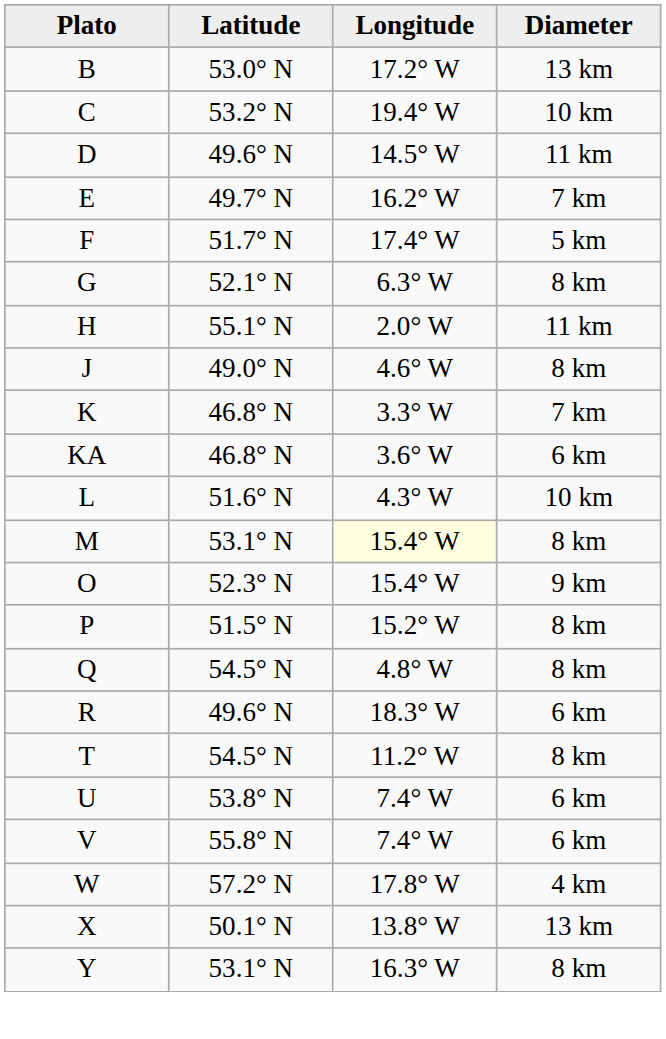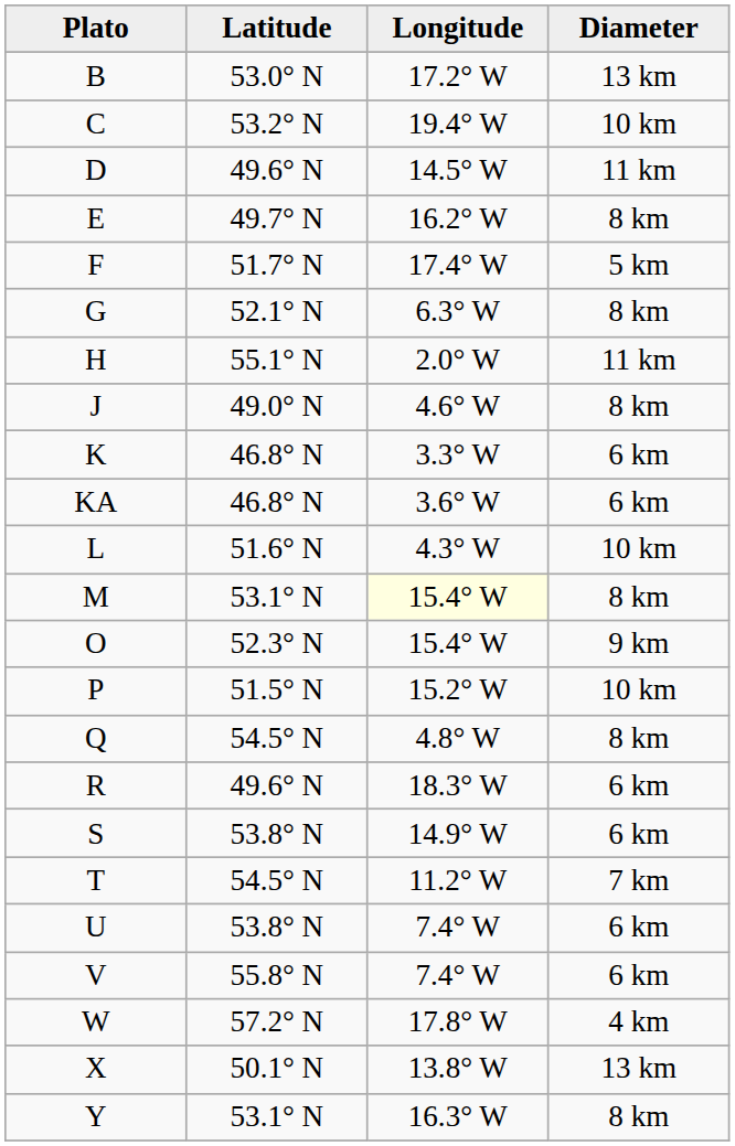 <table class="wikitable sortable">
 <tr>
 <th width="20%" style="background:#eeeeee;">Plato</th>
 <th width="20%" style="background:#eeeeee;">Latitude</th>
 <th width="20%" style="background:#eeeeee;">Longitude</th>
 <th width="20%" style="background:#eeeeee;">Diameter</th>
 </tr>
 <tr>
 <td align="center">B</td>
 <td align="center">53.0° N</td>
 <td align="center">17.2° W</td>
 <td align="center">13 km</td>
 </tr>
 <tr>
 <td align="center">C</td>
 <td align="center">53.2° N</td>
 <td align="center">19.4° W</td>
 <td align="center">10 km</td>
 </tr>
 <tr>
 <td align="center">D</td>
 <td align="center">49.6° N</td>
 <td align="center">14.5° W</td>
 <td align="center">11 km</td>
 </tr>
 <tr>
 <td align="center">E</td>
 <td align="center">49.7° N</td>
 <td align="center">16.2° W</td>
-<td align="center">7 km</td>
+<td align="center">8 km</td>
 </tr>
 <tr>
 <td align="center">F</td>
 <td align="center">51.7° N</td>
 <td align="center">17.4° W</td>
 <td align="center">5 km</td>
 </tr>
 <tr>
 <td align="center">G</td>
 <td align="center">52.1° N</td>
 <td align="center">6.3° W</td>
 <td align="center">8 km</td>
 </tr>
 <tr>
 <td align="center">H</td>
 <td align="center">55.1° N</td>
 <td align="center">2.0° W</td>
 <td align="center">11 km</td>
 </tr>
 <tr>
 <td align="center">J</td>
 <td align="center">49.0° N</td>
 <td align="center">4.6° W</td>
 <td align="center">8 km</td>
 </tr>
 <tr>
 <td align="center">K</td>
 <td align="center">46.8° N</td>
 <td align="center">3.3° W</td>
-<td align="center">7 km</td>
+<td align="center">6 km</td>
 </tr>
 <tr>
 <td align="center">KA</td>
 <td align="center">46.8° N</td>
 <td align="center">3.6° W</td>
 <td align="center">6 km</td>
 </tr>
 <tr>
 <td align="center">L</td>
 <td align="center">51.6° N</td>
 <td align="center">4.3° W</td>
 <td align="center">10 km</td>
 </tr>
 <tr>
 <td align="center">M</td>
 <td align="center">53.1° N</td>
 <td align="center" style="background: lightyellow;">15.4° W</td>
 <td align="center">8 km</td>
 </tr>
 <tr>
 <td align="center">O</td>
 <td align="center">52.3° N</td>
 <td align="center">15.4° W</td>
 <td align="center">9 km</td>
 </tr>
 <tr>
 <td align="center">P</td>
 <td align="center">51.5° N</td>
 <td align="center">15.2° W</td>
-<td align="center">8 km</td>
+<td align="center">10 km</td>
 </tr>
 <tr>
 <td align="center">Q</td>
 <td align="center">54.5° N</td>
 <td align="center">4.8° W</td>
 <td align="center">8 km</td>
 </tr>
 <tr>
 <td align="center">R</td>
 <td align="center">49.6° N</td>
 <td align="center">18.3° W</td>
 <td align="center">6 km</td>
 </tr>
 <tr>
+<td align="center">S</td>
+<td align="center">53.8° N</td>
+<td align="center">14.9° W</td>
+<td align="center">6 km</td>
+</tr>
+<tr>
 <td align="center">T</td>
 <td align="center">54.5° N</td>
 <td align="center">11.2° W</td>
-<td align="center">8 km</td>
+<td align="center">7 km</td>
 </tr>
 <tr>
 <td align="center">U</td>
 <td align="center">53.8° N</td>
 <td align="center">7.4° W</td>
 <td align="center">6 km</td>
 </tr>
 <tr>
 <td align="center">V</td>
 <td align="center">55.8° N</td>
 <td align="center">7.4° W</td>
 <td align="center">6 km</td>
 </tr>
 <tr>
 <td align="center">W</td>
 <td align="center">57.2° N</td>
 <td align="center">17.8° W</td>
 <td align="center">4 km</td>
 </tr>
 <tr>
 <td align="center">X</td>
 <td align="center">50.1° N</td>
 <td align="center">13.8° W</td>
 <td align="center">13 km</td>
 </tr>
 <tr>
 <td align="center">Y</td>
 <td align="center">53.1° N</td>
 <td align="center">16.3° W</td>
 <td align="center">8 km</td>
 </tr>
 </table>
